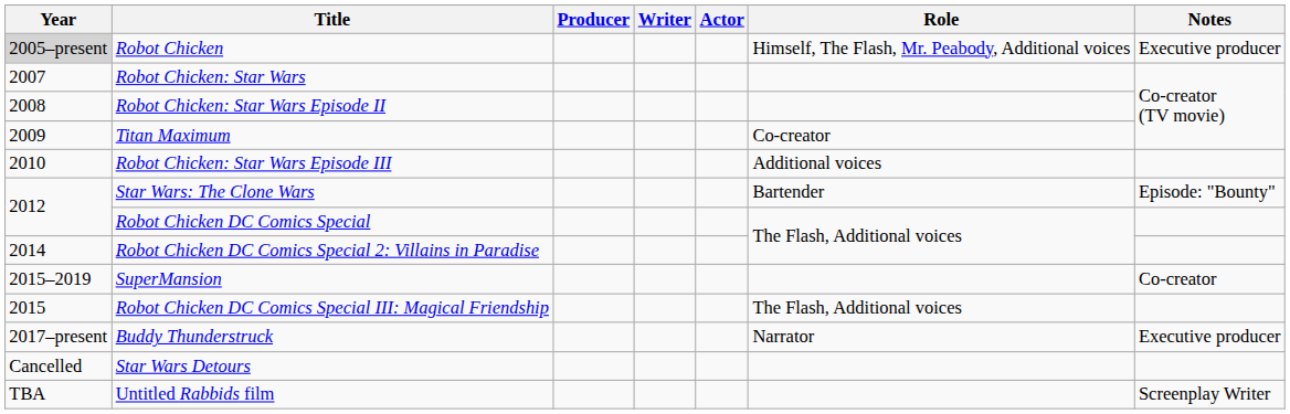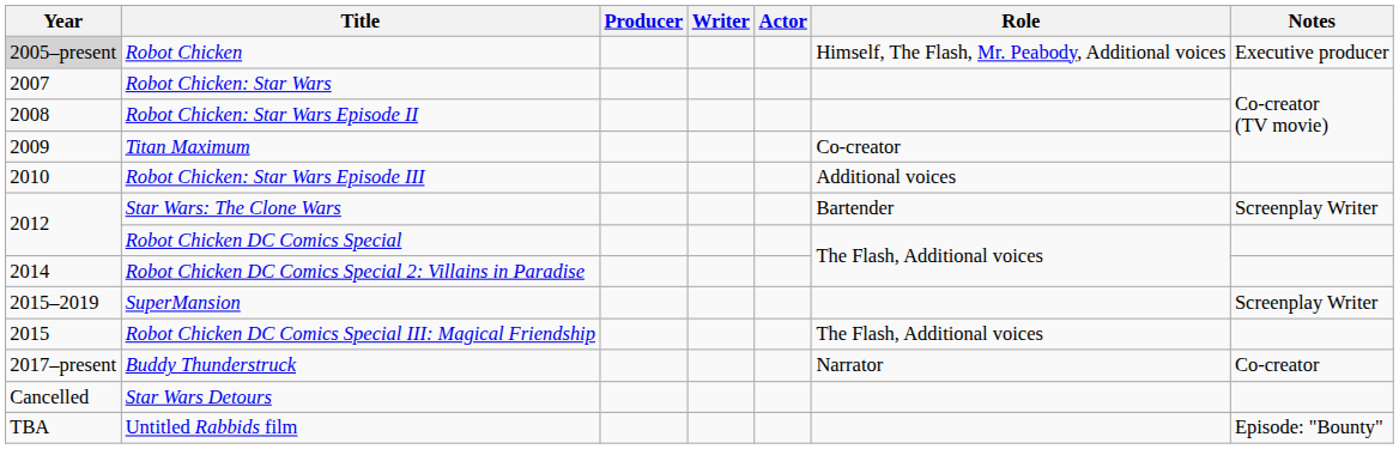 <table class="wikitable">
 <tr>
 <th>Year</th>
 <th>Title</th>
 <th><a href='#'>Producer</a></th>
 <th><a href='#'>Writer</a></th>
 <th><a href='#'>Actor</a></th>
 <th>Role</th>
 <th>Notes</th>
 </tr>
 <tr>
 <td style="background: lightgrey;">2005–present</td>
 <td><em><a href='#'>Robot Chicken</a></em></td>
 <td></td>
 <td></td>
 <td></td>
 <td>Himself, The Flash, <a href='#'>Mr. Peabody</a>, Additional voices</td>
 <td>Executive producer</td>
 </tr>
 <tr>
 <td>2007</td>
 <td><em><a href='#'>Robot Chicken: Star Wars</a></em></td>
 <td></td>
 <td></td>
 <td></td>
 <td></td>
 <td rowspan=3>Co-creator<br>(TV movie)</td>
 </tr>
 <tr>
 <td>2008</td>
 <td><em><a href='#'>Robot Chicken: Star Wars Episode II</a></em></td>
 <td></td>
 <td></td>
 <td></td>
 <td></td>
 </tr>
 <tr>
 <td>2009</td>
 <td><em><a href='#'>Titan Maximum</a></em></td>
 <td></td>
 <td></td>
 <td></td>
 <td>Co-creator</td>
 </tr>
 <tr>
 <td rowspan=1>2010</td>
 <td><em><a href='#'>Robot Chicken: Star Wars Episode III</a></em></td>
 <td></td>
 <td></td>
 <td></td>
 <td>Additional voices</td>
 <td></td>
 </tr>
 <tr>
 <td rowspan=2>2012</td>
 <td><em><a href='#'>Star Wars: The Clone Wars</a></em></td>
 <td></td>
 <td></td>
 <td></td>
 <td>Bartender</td>
-<td>Episode: "Bounty"</td>
+<td>Screenplay Writer</td>
 </tr>
 <tr>
 <td><em><a href='#'>Robot Chicken DC Comics Special</a></em></td>
 <td></td>
 <td></td>
 <td></td>
 <td rowspan="2">The Flash, Additional voices</td>
 <td></td>
 </tr>
 <tr>
 <td>2014</td>
 <td><em><a href='#'>Robot Chicken DC Comics Special 2: Villains in Paradise</a></em></td>
 <td></td>
 <td></td>
 <td></td>
 <td></td>
 </tr>
 <tr>
 <td>2015–2019</td>
 <td><em><a href='#'>SuperMansion</a></em></td>
 <td></td>
 <td></td>
 <td></td>
 <td></td>
-<td>Co-creator</td>
+<td>Screenplay Writer</td>
 </tr>
 <tr>
 <td>2015</td>
 <td><em><a href='#'>Robot Chicken DC Comics Special III: Magical Friendship</a></em></td>
 <td></td>
 <td></td>
 <td></td>
 <td>The Flash, Additional voices</td>
 <td></td>
 </tr>
 <tr>
 <td>2017–present</td>
 <td><em><a href='#'>Buddy Thunderstruck</a></em></td>
 <td></td>
 <td></td>
 <td></td>
 <td>Narrator</td>
-<td>Executive producer</td>
+<td>Co-creator</td>
 </tr>
 <tr>
 <td>Cancelled</td>
 <td><em><a href='#'>Star Wars Detours</a></em></td>
 <td></td>
 <td></td>
 <td></td>
 <td></td>
 <td></td>
 </tr>
 <tr>
 <td>TBA</td>
 <td><a href='#'>Untitled <em>Rabbids</em> film</a></td>
 <td></td>
 <td></td>
 <td></td>
 <td></td>
-<td>Screenplay Writer</td>
+<td>Episode: "Bounty"</td>
 </tr>
 </table>
